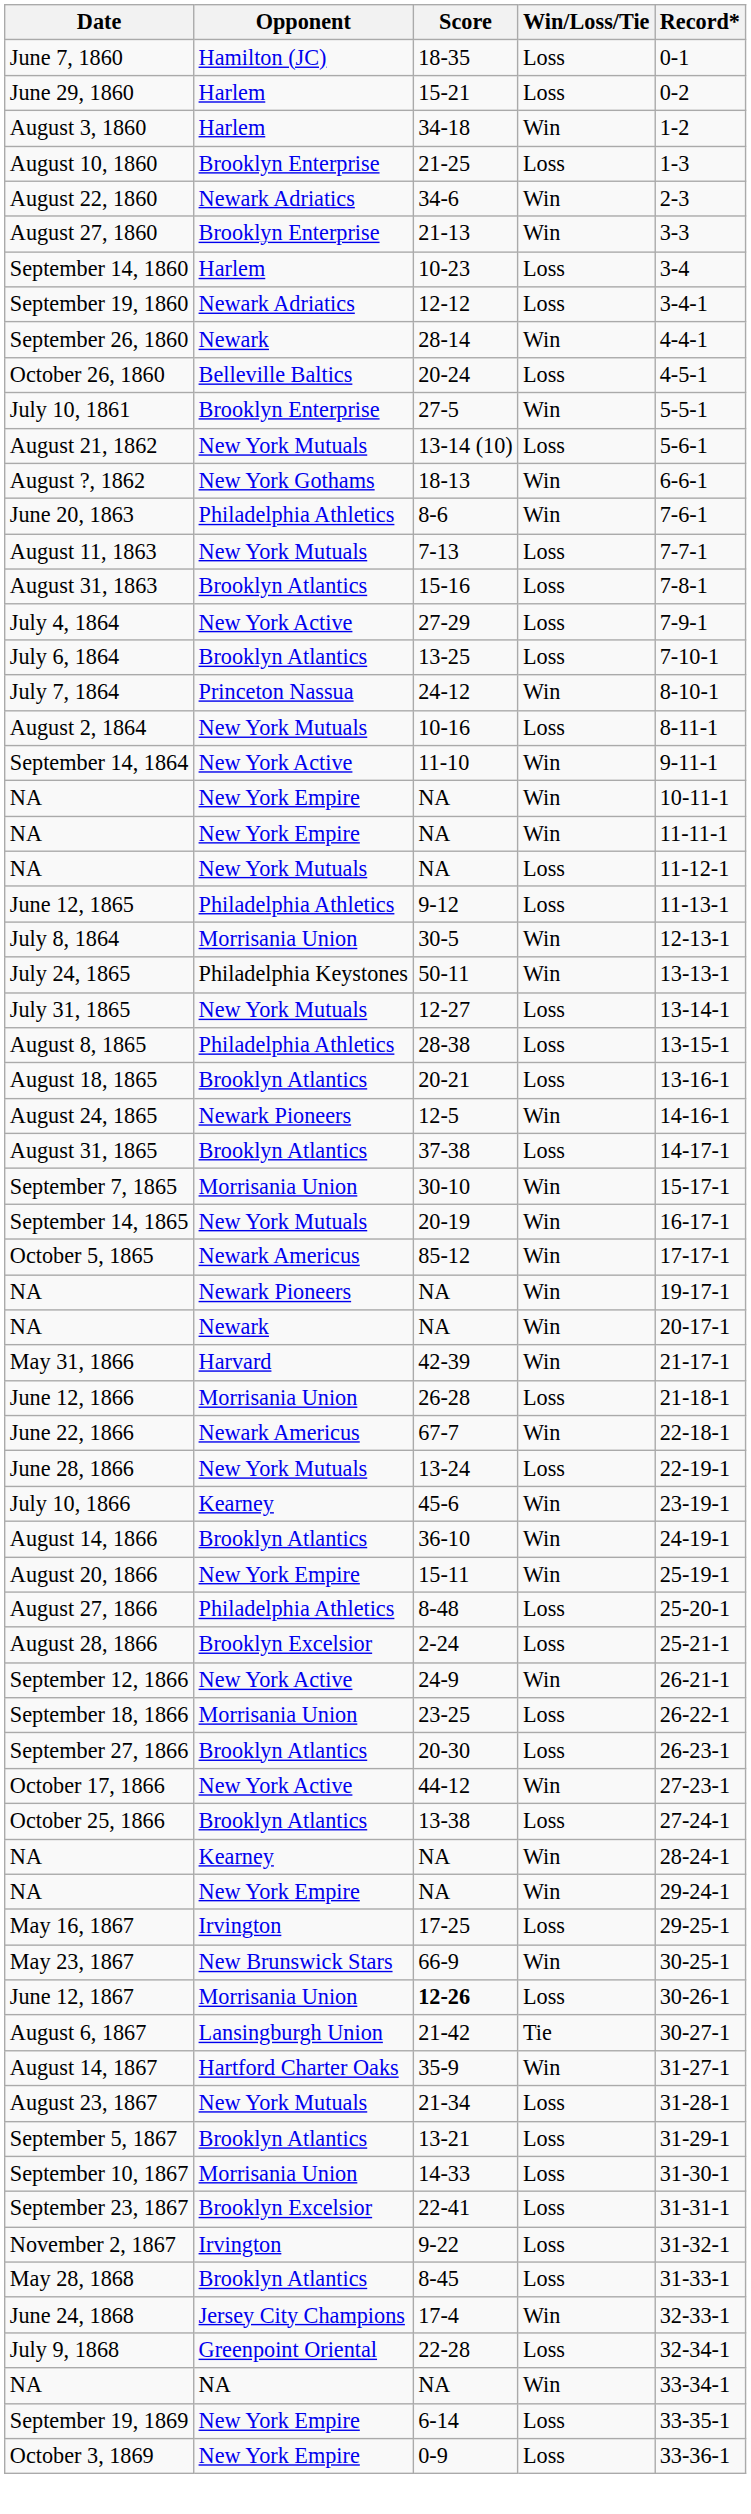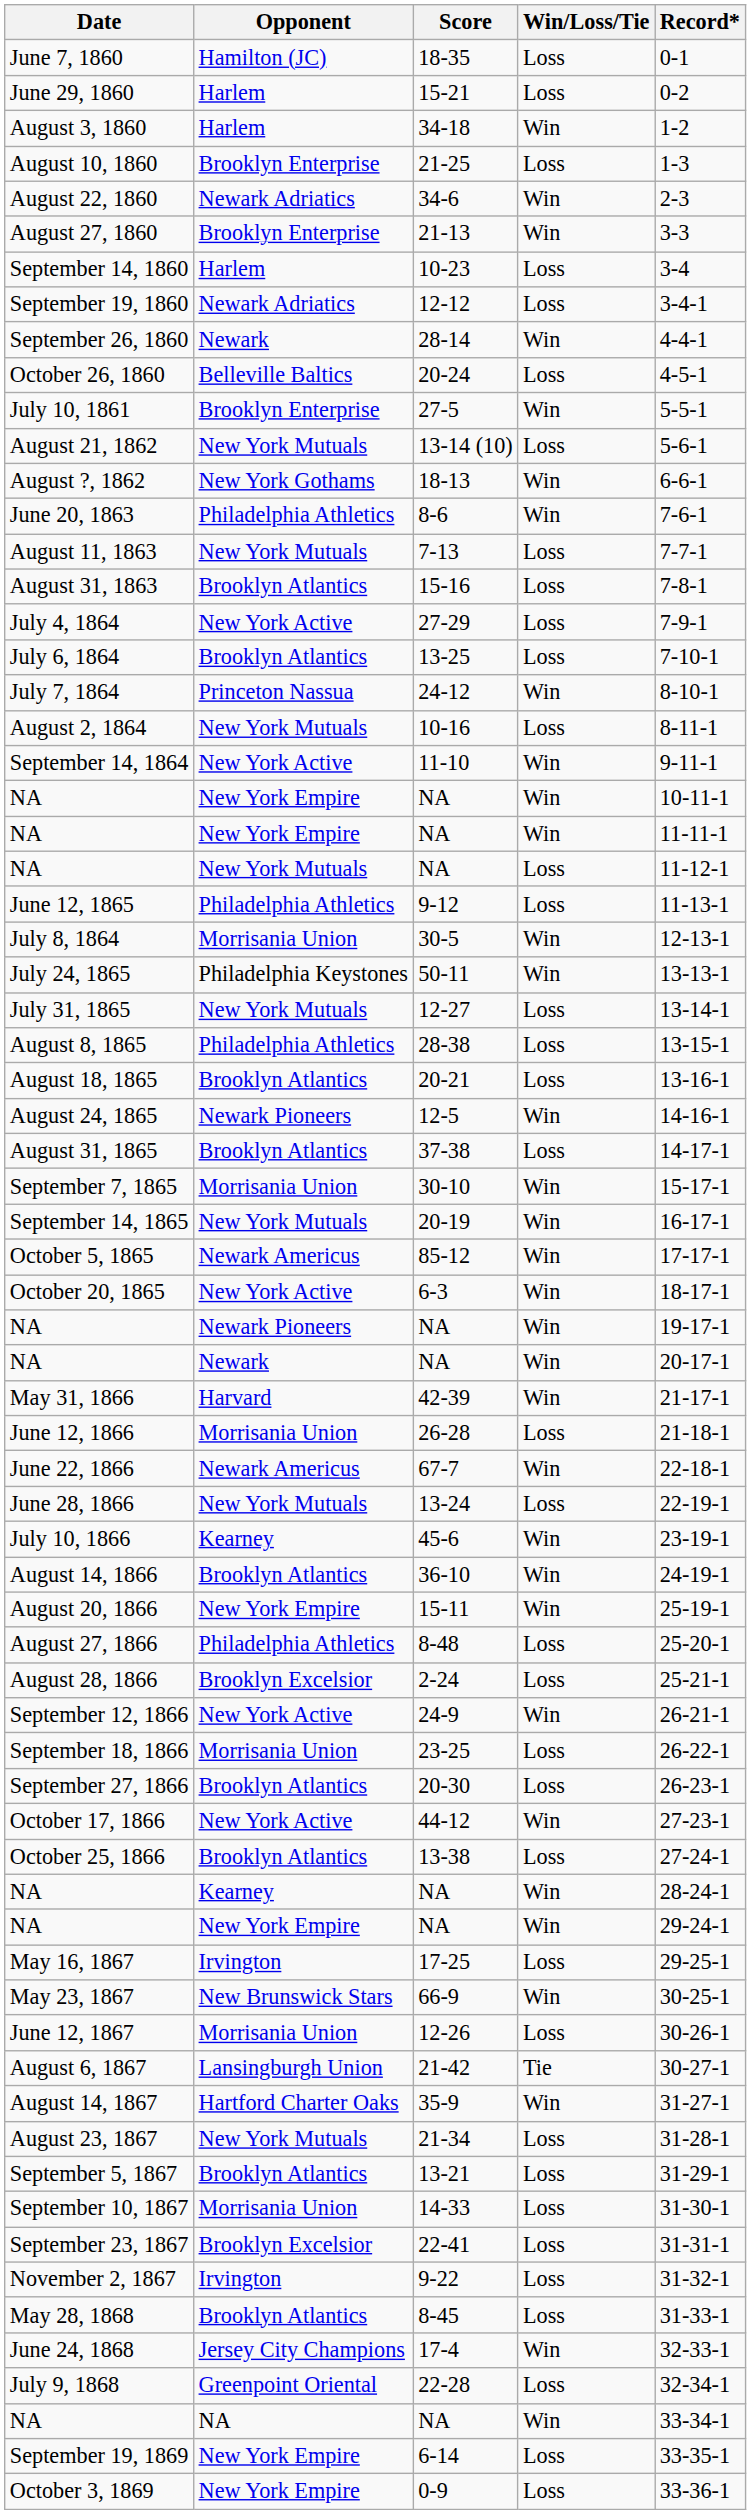 <table class="wikitable">
 <tr>
 <th>Date</th>
 <th>Opponent</th>
 <th>Score</th>
 <th>Win/Loss/Tie</th>
 <th>Record*</th>
 </tr>
 <tr>
 <td>June 7, 1860</td>
 <td><a href='#'>Hamilton (JC)</a></td>
 <td>18-35</td>
 <td>Loss</td>
 <td>0-1</td>
 </tr>
 <tr>
 <td>June 29, 1860</td>
 <td><a href='#'>Harlem</a></td>
 <td>15-21</td>
 <td>Loss</td>
 <td>0-2</td>
 </tr>
 <tr>
 <td>August 3, 1860</td>
 <td><a href='#'>Harlem</a></td>
 <td>34-18</td>
 <td>Win</td>
 <td>1-2</td>
 </tr>
 <tr>
 <td>August 10, 1860</td>
 <td><a href='#'>Brooklyn Enterprise</a></td>
 <td>21-25</td>
 <td>Loss</td>
 <td>1-3</td>
 </tr>
 <tr>
 <td>August 22, 1860</td>
 <td><a href='#'>Newark Adriatics</a></td>
 <td>34-6</td>
 <td>Win</td>
 <td>2-3</td>
 </tr>
 <tr>
 <td>August 27, 1860</td>
 <td><a href='#'>Brooklyn Enterprise</a></td>
 <td>21-13</td>
 <td>Win</td>
 <td>3-3</td>
 </tr>
 <tr>
 <td>September 14, 1860</td>
 <td><a href='#'>Harlem</a></td>
 <td>10-23</td>
 <td>Loss</td>
 <td>3-4</td>
 </tr>
 <tr>
 <td>September 19, 1860</td>
 <td><a href='#'>Newark Adriatics</a></td>
 <td>12-12</td>
 <td>Loss</td>
 <td>3-4-1</td>
 </tr>
 <tr>
 <td>September 26, 1860</td>
 <td><a href='#'>Newark</a></td>
 <td>28-14</td>
 <td>Win</td>
 <td>4-4-1</td>
 </tr>
 <tr>
 <td>October 26, 1860</td>
 <td><a href='#'>Belleville Baltics</a></td>
 <td>20-24</td>
 <td>Loss</td>
 <td>4-5-1</td>
 </tr>
 <tr>
 <td>July 10, 1861</td>
 <td><a href='#'>Brooklyn Enterprise</a></td>
 <td>27-5</td>
 <td>Win</td>
 <td>5-5-1</td>
 </tr>
 <tr>
 <td>August 21, 1862</td>
 <td><a href='#'>New York Mutuals</a></td>
 <td>13-14 (10)</td>
 <td>Loss</td>
 <td>5-6-1</td>
 </tr>
 <tr>
 <td>August ?, 1862</td>
 <td><a href='#'>New York Gothams</a></td>
 <td>18-13</td>
 <td>Win</td>
 <td>6-6-1</td>
 </tr>
 <tr>
 <td>June 20, 1863</td>
 <td><a href='#'>Philadelphia Athletics</a></td>
 <td>8-6</td>
 <td>Win</td>
 <td>7-6-1</td>
 </tr>
 <tr>
 <td>August 11, 1863</td>
 <td><a href='#'>New York Mutuals</a></td>
 <td>7-13</td>
 <td>Loss</td>
 <td>7-7-1</td>
 </tr>
 <tr>
 <td>August 31, 1863</td>
 <td><a href='#'>Brooklyn Atlantics</a></td>
 <td>15-16</td>
 <td>Loss</td>
 <td>7-8-1</td>
 </tr>
 <tr>
 <td>July 4, 1864</td>
 <td><a href='#'>New York Active</a></td>
 <td>27-29</td>
 <td>Loss</td>
 <td>7-9-1</td>
 </tr>
 <tr>
 <td>July 6, 1864</td>
 <td><a href='#'>Brooklyn Atlantics</a></td>
 <td>13-25</td>
 <td>Loss</td>
 <td>7-10-1</td>
 </tr>
 <tr>
 <td>July 7, 1864</td>
 <td><a href='#'>Princeton Nassua</a></td>
 <td>24-12</td>
 <td>Win</td>
 <td>8-10-1</td>
 </tr>
 <tr>
 <td>August 2, 1864</td>
 <td><a href='#'>New York Mutuals</a></td>
 <td>10-16</td>
 <td>Loss</td>
 <td>8-11-1</td>
 </tr>
 <tr>
 <td>September 14, 1864</td>
 <td><a href='#'>New York Active</a></td>
 <td>11-10</td>
 <td>Win</td>
 <td>9-11-1</td>
 </tr>
 <tr>
 <td>NA</td>
 <td><a href='#'>New York Empire</a></td>
 <td>NA</td>
 <td>Win</td>
 <td>10-11-1</td>
 </tr>
 <tr>
 <td>NA</td>
 <td><a href='#'>New York Empire</a></td>
 <td>NA</td>
 <td>Win</td>
 <td>11-11-1</td>
 </tr>
 <tr>
 <td>NA</td>
 <td><a href='#'>New York Mutuals</a></td>
 <td>NA</td>
 <td>Loss</td>
 <td>11-12-1</td>
 </tr>
 <tr>
 <td>June 12, 1865</td>
 <td><a href='#'>Philadelphia Athletics</a></td>
 <td>9-12</td>
 <td>Loss</td>
 <td>11-13-1</td>
 </tr>
 <tr>
 <td>July 8, 1864</td>
 <td><a href='#'>Morrisania Union</a></td>
 <td>30-5</td>
 <td>Win</td>
 <td>12-13-1</td>
 </tr>
 <tr>
 <td>July 24, 1865</td>
 <td>Philadelphia Keystones</td>
 <td>50-11</td>
 <td>Win</td>
 <td>13-13-1</td>
 </tr>
 <tr>
 <td>July 31, 1865</td>
 <td><a href='#'>New York Mutuals</a></td>
 <td>12-27</td>
 <td>Loss</td>
 <td>13-14-1</td>
 </tr>
 <tr>
 <td>August 8, 1865</td>
 <td><a href='#'>Philadelphia Athletics</a></td>
 <td>28-38</td>
 <td>Loss</td>
 <td>13-15-1</td>
 </tr>
 <tr>
 <td>August 18, 1865</td>
 <td><a href='#'>Brooklyn Atlantics</a></td>
 <td>20-21</td>
 <td>Loss</td>
 <td>13-16-1</td>
 </tr>
 <tr>
 <td>August 24, 1865</td>
 <td><a href='#'>Newark Pioneers</a></td>
 <td>12-5</td>
 <td>Win</td>
 <td>14-16-1</td>
 </tr>
 <tr>
 <td>August 31, 1865</td>
 <td><a href='#'>Brooklyn Atlantics</a></td>
 <td>37-38</td>
 <td>Loss</td>
 <td>14-17-1</td>
 </tr>
 <tr>
 <td>September 7, 1865</td>
 <td><a href='#'>Morrisania Union</a></td>
 <td>30-10</td>
 <td>Win</td>
 <td>15-17-1</td>
 </tr>
 <tr>
 <td>September 14, 1865</td>
 <td><a href='#'>New York Mutuals</a></td>
 <td>20-19</td>
 <td>Win</td>
 <td>16-17-1</td>
 </tr>
 <tr>
 <td>October 5, 1865</td>
 <td><a href='#'>Newark Americus</a></td>
 <td>85-12</td>
 <td>Win</td>
 <td>17-17-1</td>
 </tr>
 <tr>
+<td>October 20, 1865</td>
+<td><a href='#'>New York Active</a></td>
+<td>6-3</td>
+<td>Win</td>
+<td>18-17-1</td>
+</tr>
+<tr>
 <td>NA</td>
 <td><a href='#'>Newark Pioneers</a></td>
 <td>NA</td>
 <td>Win</td>
 <td>19-17-1</td>
 </tr>
 <tr>
 <td>NA</td>
 <td><a href='#'>Newark</a></td>
 <td>NA</td>
 <td>Win</td>
 <td>20-17-1</td>
 </tr>
 <tr>
 <td>May 31, 1866</td>
 <td><a href='#'>Harvard</a></td>
 <td>42-39</td>
 <td>Win</td>
 <td>21-17-1</td>
 </tr>
 <tr>
 <td>June 12, 1866</td>
 <td><a href='#'>Morrisania Union</a></td>
 <td>26-28</td>
 <td>Loss</td>
 <td>21-18-1</td>
 </tr>
 <tr>
 <td>June 22, 1866</td>
 <td><a href='#'>Newark Americus</a></td>
 <td>67-7</td>
 <td>Win</td>
 <td>22-18-1</td>
 </tr>
 <tr>
 <td>June 28, 1866</td>
 <td><a href='#'>New York Mutuals</a></td>
 <td>13-24</td>
 <td>Loss</td>
 <td>22-19-1</td>
 </tr>
 <tr>
 <td>July 10, 1866</td>
 <td><a href='#'>Kearney</a></td>
 <td>45-6</td>
 <td>Win</td>
 <td>23-19-1</td>
 </tr>
 <tr>
 <td>August 14, 1866</td>
 <td><a href='#'>Brooklyn Atlantics</a></td>
 <td>36-10</td>
 <td>Win</td>
 <td>24-19-1</td>
 </tr>
 <tr>
 <td>August 20, 1866</td>
 <td><a href='#'>New York Empire</a></td>
 <td>15-11</td>
 <td>Win</td>
 <td>25-19-1</td>
 </tr>
 <tr>
 <td>August 27, 1866</td>
 <td><a href='#'>Philadelphia Athletics</a></td>
 <td>8-48</td>
 <td>Loss</td>
 <td>25-20-1</td>
 </tr>
 <tr>
 <td>August 28, 1866</td>
 <td><a href='#'>Brooklyn Excelsior</a></td>
 <td>2-24</td>
 <td>Loss</td>
 <td>25-21-1</td>
 </tr>
 <tr>
 <td>September 12, 1866</td>
 <td><a href='#'>New York Active</a></td>
 <td>24-9</td>
 <td>Win</td>
 <td>26-21-1</td>
 </tr>
 <tr>
 <td>September 18, 1866</td>
 <td><a href='#'>Morrisania Union</a></td>
 <td>23-25</td>
 <td>Loss</td>
 <td>26-22-1</td>
 </tr>
 <tr>
 <td>September 27, 1866</td>
 <td><a href='#'>Brooklyn Atlantics</a></td>
 <td>20-30</td>
 <td>Loss</td>
 <td>26-23-1</td>
 </tr>
 <tr>
 <td>October 17, 1866</td>
 <td><a href='#'>New York Active</a></td>
 <td>44-12</td>
 <td>Win</td>
 <td>27-23-1</td>
 </tr>
 <tr>
 <td>October 25, 1866</td>
 <td><a href='#'>Brooklyn Atlantics</a></td>
 <td>13-38</td>
 <td>Loss</td>
 <td>27-24-1</td>
 </tr>
 <tr>
 <td>NA</td>
 <td><a href='#'>Kearney</a></td>
 <td>NA</td>
 <td>Win</td>
 <td>28-24-1</td>
 </tr>
 <tr>
 <td>NA</td>
 <td><a href='#'>New York Empire</a></td>
 <td>NA</td>
 <td>Win</td>
 <td>29-24-1</td>
 </tr>
 <tr>
 <td>May 16, 1867</td>
 <td><a href='#'>Irvington</a></td>
 <td>17-25</td>
 <td>Loss</td>
 <td>29-25-1</td>
 </tr>
 <tr>
 <td>May 23, 1867</td>
 <td><a href='#'>New Brunswick Stars</a></td>
 <td>66-9</td>
 <td>Win</td>
 <td>30-25-1</td>
 </tr>
 <tr>
 <td>June 12, 1867</td>
 <td><a href='#'>Morrisania Union</a></td>
-<td><strong>12-26</strong></td>
+<td>12-26</td>
 <td>Loss</td>
 <td>30-26-1</td>
 </tr>
 <tr>
 <td>August 6, 1867</td>
 <td><a href='#'>Lansingburgh Union</a></td>
 <td>21-42</td>
 <td>Tie</td>
 <td>30-27-1</td>
 </tr>
 <tr>
 <td>August 14, 1867</td>
 <td><a href='#'>Hartford Charter Oaks</a></td>
 <td>35-9</td>
 <td>Win</td>
 <td>31-27-1</td>
 </tr>
 <tr>
 <td>August 23, 1867</td>
 <td><a href='#'>New York Mutuals</a></td>
 <td>21-34</td>
 <td>Loss</td>
 <td>31-28-1</td>
 </tr>
 <tr>
 <td>September 5, 1867</td>
 <td><a href='#'>Brooklyn Atlantics</a></td>
 <td>13-21</td>
 <td>Loss</td>
 <td>31-29-1</td>
 </tr>
 <tr>
 <td>September 10, 1867</td>
 <td><a href='#'>Morrisania Union</a></td>
 <td>14-33</td>
 <td>Loss</td>
 <td>31-30-1</td>
 </tr>
 <tr>
 <td>September 23, 1867</td>
 <td><a href='#'>Brooklyn Excelsior</a></td>
 <td>22-41</td>
 <td>Loss</td>
 <td>31-31-1</td>
 </tr>
 <tr>
 <td>November 2, 1867</td>
 <td><a href='#'>Irvington</a></td>
 <td>9-22</td>
 <td>Loss</td>
 <td>31-32-1</td>
 </tr>
 <tr>
 <td>May 28, 1868</td>
 <td><a href='#'>Brooklyn Atlantics</a></td>
 <td>8-45</td>
 <td>Loss</td>
 <td>31-33-1</td>
 </tr>
 <tr>
 <td>June 24, 1868</td>
 <td><a href='#'>Jersey City Champions</a></td>
 <td>17-4</td>
 <td>Win</td>
 <td>32-33-1</td>
 </tr>
 <tr>
 <td>July 9, 1868</td>
 <td><a href='#'>Greenpoint Oriental</a></td>
 <td>22-28</td>
 <td>Loss</td>
 <td>32-34-1</td>
 </tr>
 <tr>
 <td>NA</td>
 <td>NA</td>
 <td>NA</td>
 <td>Win</td>
 <td>33-34-1</td>
 </tr>
 <tr>
 <td>September 19, 1869</td>
 <td><a href='#'>New York Empire</a></td>
 <td>6-14</td>
 <td>Loss</td>
 <td>33-35-1</td>
 </tr>
 <tr>
 <td>October 3, 1869</td>
 <td><a href='#'>New York Empire</a></td>
 <td>0-9</td>
 <td>Loss</td>
 <td>33-36-1</td>
 </tr>
 </table>
